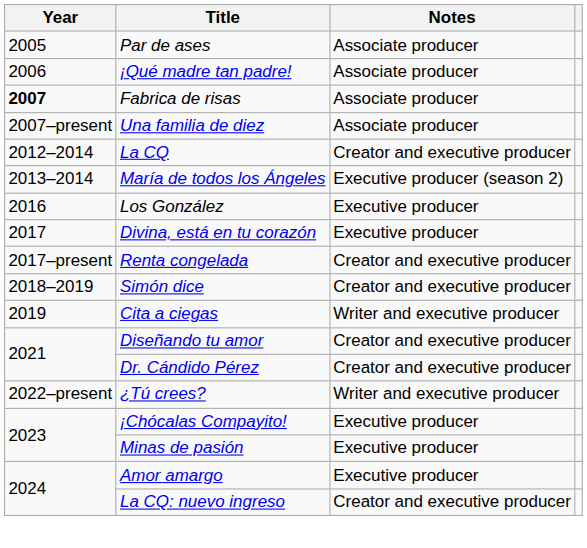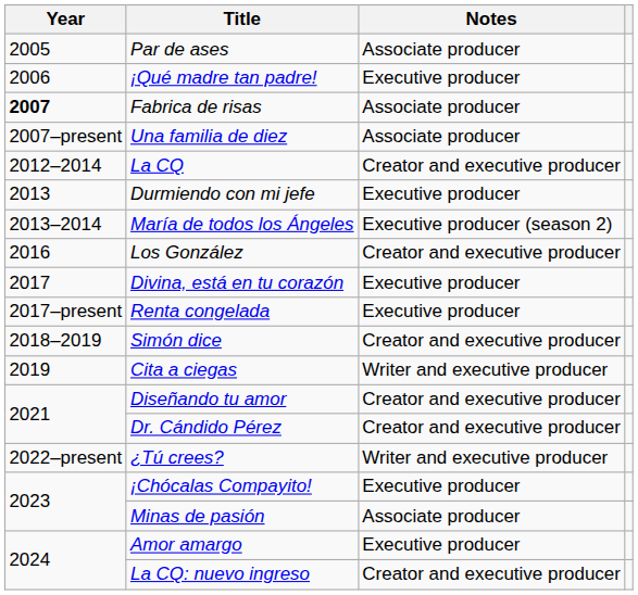 <table class="wikitable sortable">
 <tr>
 <th>Year</th>
 <th>Title</th>
 <th>Notes</th>
 <th class="unsortable"></th>
 </tr>
 <tr>
 <td>2005</td>
 <td><em>Par de ases</em></td>
 <td>Associate producer</td>
 <td></td>
 </tr>
 <tr>
 <td>2006</td>
 <td><em><a href='#'>¡Qué madre tan padre!</a></em></td>
-<td>Associate producer</td>
+<td>Executive producer</td>
 <td></td>
 </tr>
 <tr>
 <td><strong>2007</strong></td>
 <td><em>Fabrica de risas</em></td>
 <td>Associate producer</td>
 <td></td>
 </tr>
 <tr>
 <td>2007–present</td>
 <td><em><a href='#'>Una familia de diez</a></em></td>
 <td>Associate producer</td>
 <td></td>
 </tr>
 <tr>
 <td>2012–2014</td>
 <td><em><a href='#'>La CQ</a></em></td>
 <td>Creator and executive producer</td>
 <td></td>
 </tr>
 <tr>
+<td>2013</td>
+<td><em>Durmiendo con mi jefe</em></td>
+<td>Executive producer</td>
+<td></td>
+</tr>
+<tr>
 <td>2013–2014</td>
 <td><em><a href='#'>María de todos los Ángeles</a></em></td>
 <td>Executive producer (season 2)</td>
 <td></td>
 </tr>
 <tr>
 <td>2016</td>
 <td><em>Los González</em></td>
-<td>Executive producer</td>
+<td>Creator and executive producer</td>
 <td></td>
 </tr>
 <tr>
 <td>2017</td>
 <td><em><a href='#'>Divina, está en tu corazón</a></em></td>
 <td>Executive producer</td>
 <td></td>
 </tr>
 <tr>
 <td>2017–present</td>
 <td><em><a href='#'>Renta congelada</a></em></td>
-<td>Creator and executive producer</td>
+<td>Executive producer</td>
 <td></td>
 </tr>
 <tr>
 <td>2018–2019</td>
 <td><em><a href='#'>Simón dice</a></em></td>
 <td>Creator and executive producer</td>
 <td></td>
 </tr>
 <tr>
 <td>2019</td>
 <td><em><a href='#'>Cita a ciegas</a></em></td>
 <td>Writer and executive producer</td>
 <td></td>
 </tr>
 <tr>
 <td rowspan=2>2021</td>
 <td><em><a href='#'>Diseñando tu amor</a></em></td>
 <td>Creator and executive producer</td>
 <td></td>
 </tr>
 <tr>
 <td><em><a href='#'>Dr. Cándido Pérez</a></em></td>
 <td>Creator and executive producer</td>
 <td></td>
 </tr>
 <tr>
 <td>2022–present</td>
 <td><em><a href='#'>¿Tú crees?</a></em></td>
 <td>Writer and executive producer</td>
 <td></td>
 </tr>
 <tr>
 <td rowspan=2>2023</td>
 <td><em><a href='#'>¡Chócalas Compayito!</a></em></td>
 <td>Executive producer</td>
 <td></td>
 </tr>
 <tr>
 <td><em><a href='#'>Minas de pasión</a></em></td>
-<td>Executive producer</td>
+<td>Associate producer</td>
 <td></td>
 </tr>
 <tr>
 <td rowspan=2>2024</td>
 <td><em><a href='#'>Amor amargo</a></em></td>
 <td>Executive producer</td>
 <td></td>
 </tr>
 <tr>
 <td><em><a href='#'>La CQ: nuevo ingreso</a></em></td>
 <td>Creator and executive producer</td>
 <td></td>
 </tr>
 </table>
